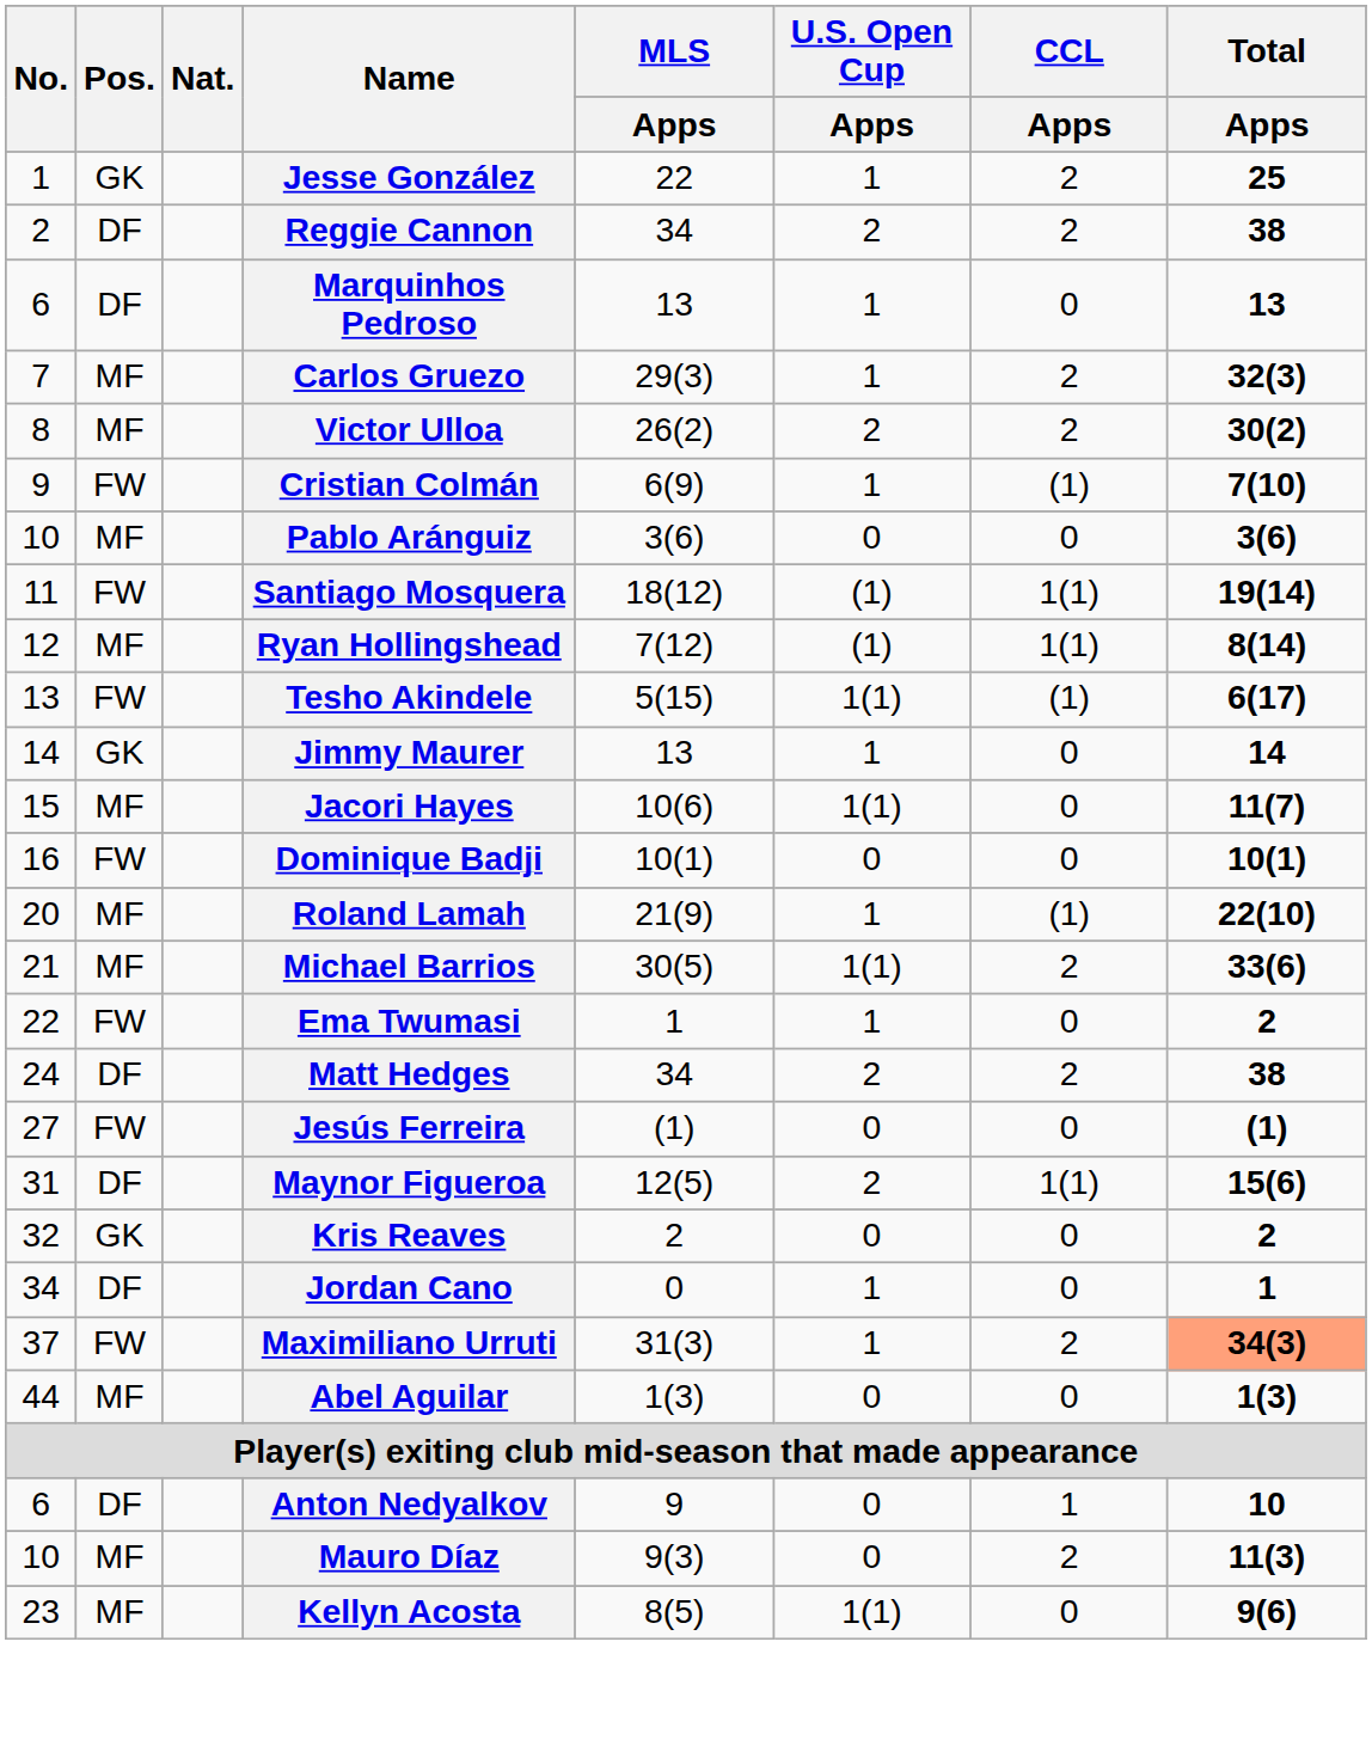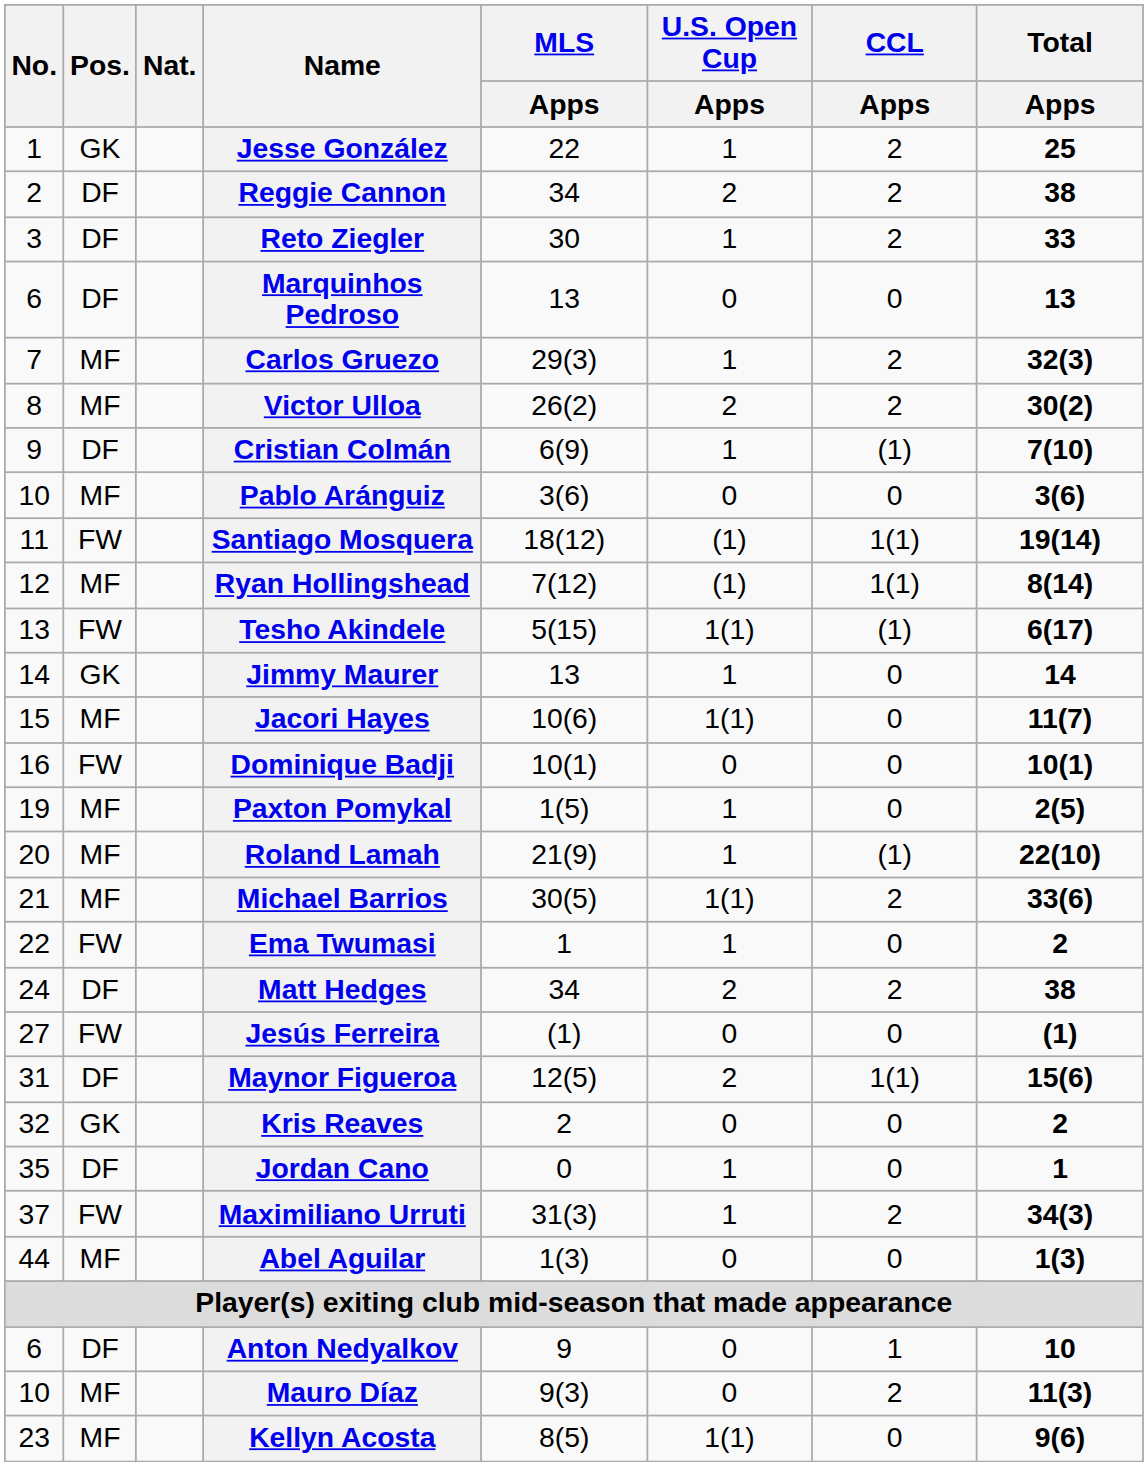 <table class="wikitable sortable" style="text-align:center">
 <tr>
 <th rowspan="2">No.</th>
 <th rowspan="2">Pos.</th>
 <th rowspan="2">Nat.</th>
 <th rowspan="2" style="width:150px;">Name</th>
 <th colspan="1" style="width:86px;"><a href='#'>MLS</a></th>
 <th colspan="1" style="width:86px;"><a href='#'>U.S. Open Cup</a></th>
 <th colspan="1" style="width:86px;"><a href='#'>CCL</a></th>
 <th colspan="1" style="width:86px;">Total</th>
 </tr>
 <tr>
 <th>Apps</th>
 <th>Apps</th>
 <th>Apps</th>
 <th>Apps</th>
 </tr>
 <tr>
 <td>1</td>
 <td>GK</td>
 <td></td>
 <th scope=row><a href='#'>Jesse González</a></th>
 <td>22</td>
 <td>1</td>
 <td>2</td>
 <td><strong>25</strong></td>
 </tr>
 <tr>
 <td>2</td>
 <td>DF</td>
 <td></td>
 <th scope=row><a href='#'>Reggie Cannon</a></th>
 <td>34</td>
 <td>2</td>
 <td>2</td>
 <td><strong>38</strong></td>
 </tr>
 <tr>
+<td>3</td>
+<td>DF</td>
+<td></td>
+<th scope=row><a href='#'>Reto Ziegler</a></th>
+<td>30</td>
+<td>1</td>
+<td>2</td>
+<td><strong>33</strong></td>
+</tr>
+<tr>
 <td>6</td>
 <td>DF</td>
 <td></td>
 <th scope=row><a href='#'>Marquinhos Pedroso</a></th>
 <td>13</td>
-<td>1</td>
+<td>0</td>
 <td>0</td>
 <td><strong>13</strong></td>
 </tr>
 <tr>
 <td>7</td>
 <td>MF</td>
 <td></td>
 <th scope=row><a href='#'>Carlos Gruezo</a></th>
 <td>29(3)</td>
 <td>1</td>
 <td>2</td>
 <td><strong>32(3)</strong></td>
 </tr>
 <tr>
 <td>8</td>
 <td>MF</td>
 <td></td>
 <th scope=row><a href='#'>Victor Ulloa</a></th>
 <td>26(2)</td>
 <td>2</td>
 <td>2</td>
 <td><strong>30(2)</strong></td>
 </tr>
 <tr>
 <td>9</td>
-<td>FW</td>
+<td>DF</td>
 <td></td>
 <th scope=row><a href='#'>Cristian Colmán</a></th>
 <td>6(9)</td>
 <td>1</td>
 <td>(1)</td>
 <td><strong>7(10)</strong></td>
 </tr>
 <tr>
 <td>10</td>
 <td>MF</td>
 <td></td>
 <th scope=row><a href='#'>Pablo Aránguiz</a></th>
 <td>3(6)</td>
 <td>0</td>
 <td>0</td>
 <td><strong>3(6)</strong></td>
 </tr>
 <tr>
 <td>11</td>
 <td>FW</td>
 <td></td>
 <th scope=row><a href='#'>Santiago Mosquera</a></th>
 <td>18(12)</td>
 <td>(1)</td>
 <td>1(1)</td>
 <td><strong>19(14)</strong></td>
 </tr>
 <tr>
 <td>12</td>
 <td>MF</td>
 <td></td>
 <th scope=row><a href='#'>Ryan Hollingshead</a></th>
 <td>7(12)</td>
 <td>(1)</td>
 <td>1(1)</td>
 <td><strong>8(14)</strong></td>
 </tr>
 <tr>
 <td>13</td>
 <td>FW</td>
 <td></td>
 <th scope=row><a href='#'>Tesho Akindele</a></th>
 <td>5(15)</td>
 <td>1(1)</td>
 <td>(1)</td>
 <td><strong>6(17)</strong></td>
 </tr>
 <tr>
 <td>14</td>
 <td>GK</td>
 <td></td>
 <th scope=row><a href='#'>Jimmy Maurer</a></th>
 <td>13</td>
 <td>1</td>
 <td>0</td>
 <td><strong>14</strong></td>
 </tr>
 <tr>
 <td>15</td>
 <td>MF</td>
 <td></td>
 <th scope=row><a href='#'>Jacori Hayes</a></th>
 <td>10(6)</td>
 <td>1(1)</td>
 <td>0</td>
 <td><strong>11(7)</strong></td>
 </tr>
 <tr>
 <td>16</td>
 <td>FW</td>
 <td></td>
 <th scope=row><a href='#'>Dominique Badji</a></th>
 <td>10(1)</td>
 <td>0</td>
 <td>0</td>
 <td><strong>10(1)</strong></td>
 </tr>
 <tr>
+<td>19</td>
+<td>MF</td>
+<td></td>
+<th scope=row><a href='#'>Paxton Pomykal</a></th>
+<td>1(5)</td>
+<td>1</td>
+<td>0</td>
+<td><strong>2(5)</strong></td>
+</tr>
+<tr>
 <td>20</td>
 <td>MF</td>
 <td></td>
 <th scope=row><a href='#'>Roland Lamah</a></th>
 <td>21(9)</td>
 <td>1</td>
 <td>(1)</td>
 <td><strong>22(10)</strong></td>
 </tr>
 <tr>
 <td>21</td>
 <td>MF</td>
 <td></td>
 <th scope=row><a href='#'>Michael Barrios</a></th>
 <td>30(5)</td>
 <td>1(1)</td>
 <td>2</td>
 <td><strong>33(6)</strong></td>
 </tr>
 <tr>
 <td>22</td>
 <td>FW</td>
 <td></td>
 <th scope=row><a href='#'>Ema Twumasi</a></th>
 <td>1</td>
 <td>1</td>
 <td>0</td>
 <td><strong>2</strong></td>
 </tr>
 <tr>
 <td>24</td>
 <td>DF</td>
 <td></td>
 <th scope=row><a href='#'>Matt Hedges</a></th>
 <td>34</td>
 <td>2</td>
 <td>2</td>
 <td><strong>38</strong></td>
 </tr>
 <tr>
 <td>27</td>
 <td>FW</td>
 <td></td>
 <th scope=row><a href='#'>Jesús Ferreira</a></th>
 <td>(1)</td>
 <td>0</td>
 <td>0</td>
 <td><strong>(1)</strong></td>
 </tr>
 <tr>
 <td>31</td>
 <td>DF</td>
 <td></td>
 <th scope=row><a href='#'>Maynor Figueroa</a></th>
 <td>12(5)</td>
 <td>2</td>
 <td>1(1)</td>
 <td><strong>15(6)</strong></td>
 </tr>
 <tr>
 <td>32</td>
 <td>GK</td>
 <td></td>
 <th scope=row><a href='#'>Kris Reaves</a></th>
 <td>2</td>
 <td>0</td>
 <td>0</td>
 <td><strong>2</strong></td>
 </tr>
 <tr>
-<td>34</td>
+<td>35</td>
 <td>DF</td>
 <td></td>
 <th scope=row><a href='#'>Jordan Cano</a></th>
 <td>0</td>
 <td>1</td>
 <td>0</td>
 <td><strong>1</strong></td>
 </tr>
 <tr>
 <td>37</td>
 <td>FW</td>
 <td></td>
 <th scope=row><a href='#'>Maximiliano Urruti</a></th>
 <td>31(3)</td>
 <td>1</td>
 <td>2</td>
-<td style="background: lightsalmon;"><strong>34(3)</strong></td>
+<td><strong>34(3)</strong></td>
 </tr>
 <tr>
 <td>44</td>
 <td>MF</td>
 <td></td>
 <th scope=row><a href='#'>Abel Aguilar</a></th>
 <td>1(3)</td>
 <td>0</td>
 <td>0</td>
 <td><strong>1(3)</strong></td>
 </tr>
 <tr>
 <th colspan=8 style=background:#dcdcdc; text-align:center>Player(s) exiting club mid-season that made appearance</th>
 </tr>
 <tr>
 <td>6</td>
 <td>DF</td>
 <td></td>
 <th scope=row><a href='#'>Anton Nedyalkov</a></th>
 <td>9</td>
 <td>0</td>
 <td>1</td>
 <td><strong>10</strong></td>
 </tr>
 <tr>
 <td>10</td>
 <td>MF</td>
 <td></td>
 <th scope=row><a href='#'>Mauro Díaz</a></th>
 <td>9(3)</td>
 <td>0</td>
 <td>2</td>
 <td><strong>11(3)</strong></td>
 </tr>
 <tr>
 <td>23</td>
 <td>MF</td>
 <td></td>
 <th scope=row><a href='#'>Kellyn Acosta</a></th>
 <td>8(5)</td>
 <td>1(1)</td>
 <td>0</td>
 <td><strong>9(6)</strong></td>
 </tr>
 </table>
